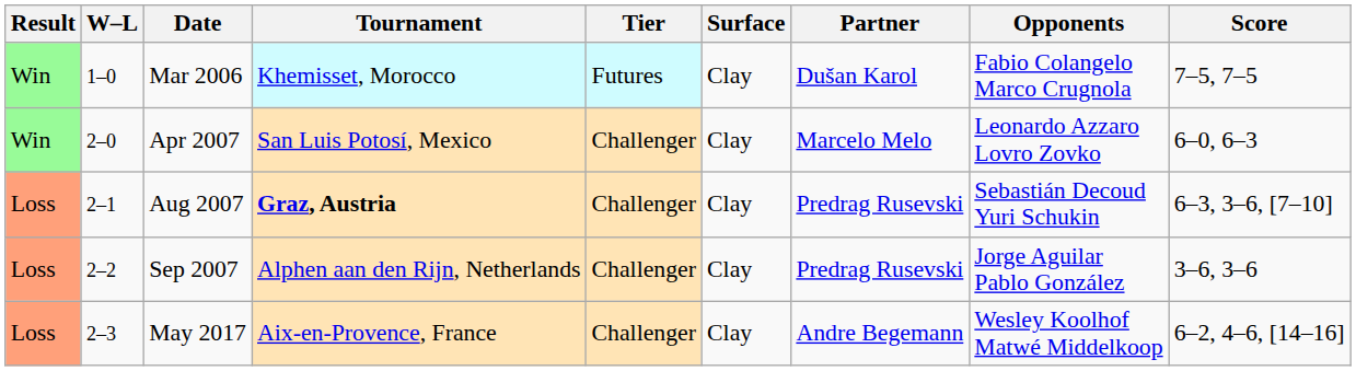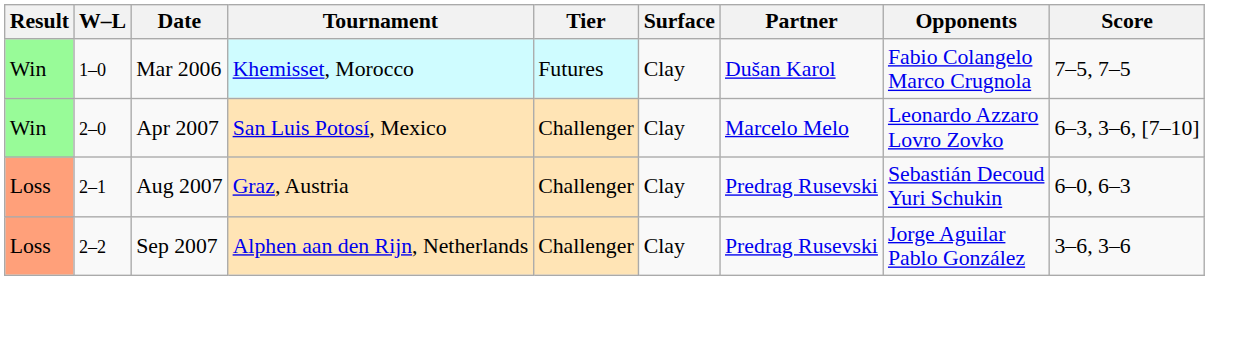 <table class="sortable wikitable">
 <tr>
 <th>Result</th>
 <th class=unsortable>W–L</th>
 <th>Date</th>
 <th>Tournament</th>
 <th>Tier</th>
 <th>Surface</th>
 <th>Partner</th>
 <th>Opponents</th>
 <th class=unsortable>Score</th>
 </tr>
 <tr>
 <td bgcolor=98FB98>Win</td>
 <td><small>1–0</small></td>
 <td>Mar 2006</td>
 <td bgcolor=CFFCFF><a href='#'>Khemisset</a>, Morocco</td>
 <td bgcolor=CFFCFF>Futures</td>
 <td>Clay</td>
 <td> <a href='#'>Dušan Karol</a></td>
 <td> <a href='#'>Fabio Colangelo</a><br> <a href='#'>Marco Crugnola</a></td>
 <td>7–5, 7–5</td>
 </tr>
 <tr>
 <td bgcolor=98FB98>Win</td>
 <td><small>2–0</small></td>
 <td>Apr 2007</td>
 <td bgcolor=moccasin><a href='#'>San Luis Potosí</a>, Mexico</td>
 <td bgcolor=moccasin>Challenger</td>
 <td>Clay</td>
 <td> <a href='#'>Marcelo Melo</a></td>
 <td> <a href='#'>Leonardo Azzaro</a><br> <a href='#'>Lovro Zovko</a></td>
-<td>6–0, 6–3</td>
+<td>6–3, 3–6, [7–10]</td>
 </tr>
 <tr>
 <td bgcolor=FFA07A>Loss</td>
 <td><small>2–1</small></td>
 <td>Aug 2007</td>
-<td bgcolor=moccasin><strong><a href='#'>Graz</a>, Austria</strong></td>
+<td bgcolor=moccasin><a href='#'>Graz</a>, Austria</td>
 <td bgcolor=moccasin>Challenger</td>
 <td>Clay</td>
 <td> <a href='#'>Predrag Rusevski</a></td>
 <td> <a href='#'>Sebastián Decoud</a><br> <a href='#'>Yuri Schukin</a></td>
-<td>6–3, 3–6, [7–10]</td>
+<td>6–0, 6–3</td>
 </tr>
 <tr>
 <td bgcolor=FFA07A>Loss</td>
 <td><small>2–2</small></td>
 <td>Sep 2007</td>
 <td bgcolor=moccasin><a href='#'>Alphen aan den Rijn</a>, Netherlands</td>
 <td bgcolor=moccasin>Challenger</td>
 <td>Clay</td>
 <td> <a href='#'>Predrag Rusevski</a></td>
 <td> <a href='#'>Jorge Aguilar</a><br> <a href='#'>Pablo González</a></td>
 <td>3–6, 3–6</td>
 </tr>
-<tr>
-<td bgcolor=FFA07A>Loss</td>
-<td><small>2–3</small></td>
-<td>May 2017</td>
-<td bgcolor=moccasin><a href='#'>Aix-en-Provence</a>, France</td>
-<td bgcolor=moccasin>Challenger</td>
-<td>Clay</td>
-<td> <a href='#'>Andre Begemann</a></td>
-<td> <a href='#'>Wesley Koolhof</a><br> <a href='#'>Matwé Middelkoop</a></td>
-<td>6–2, 4–6, [14–16]</td>
-</tr>
 </table>
